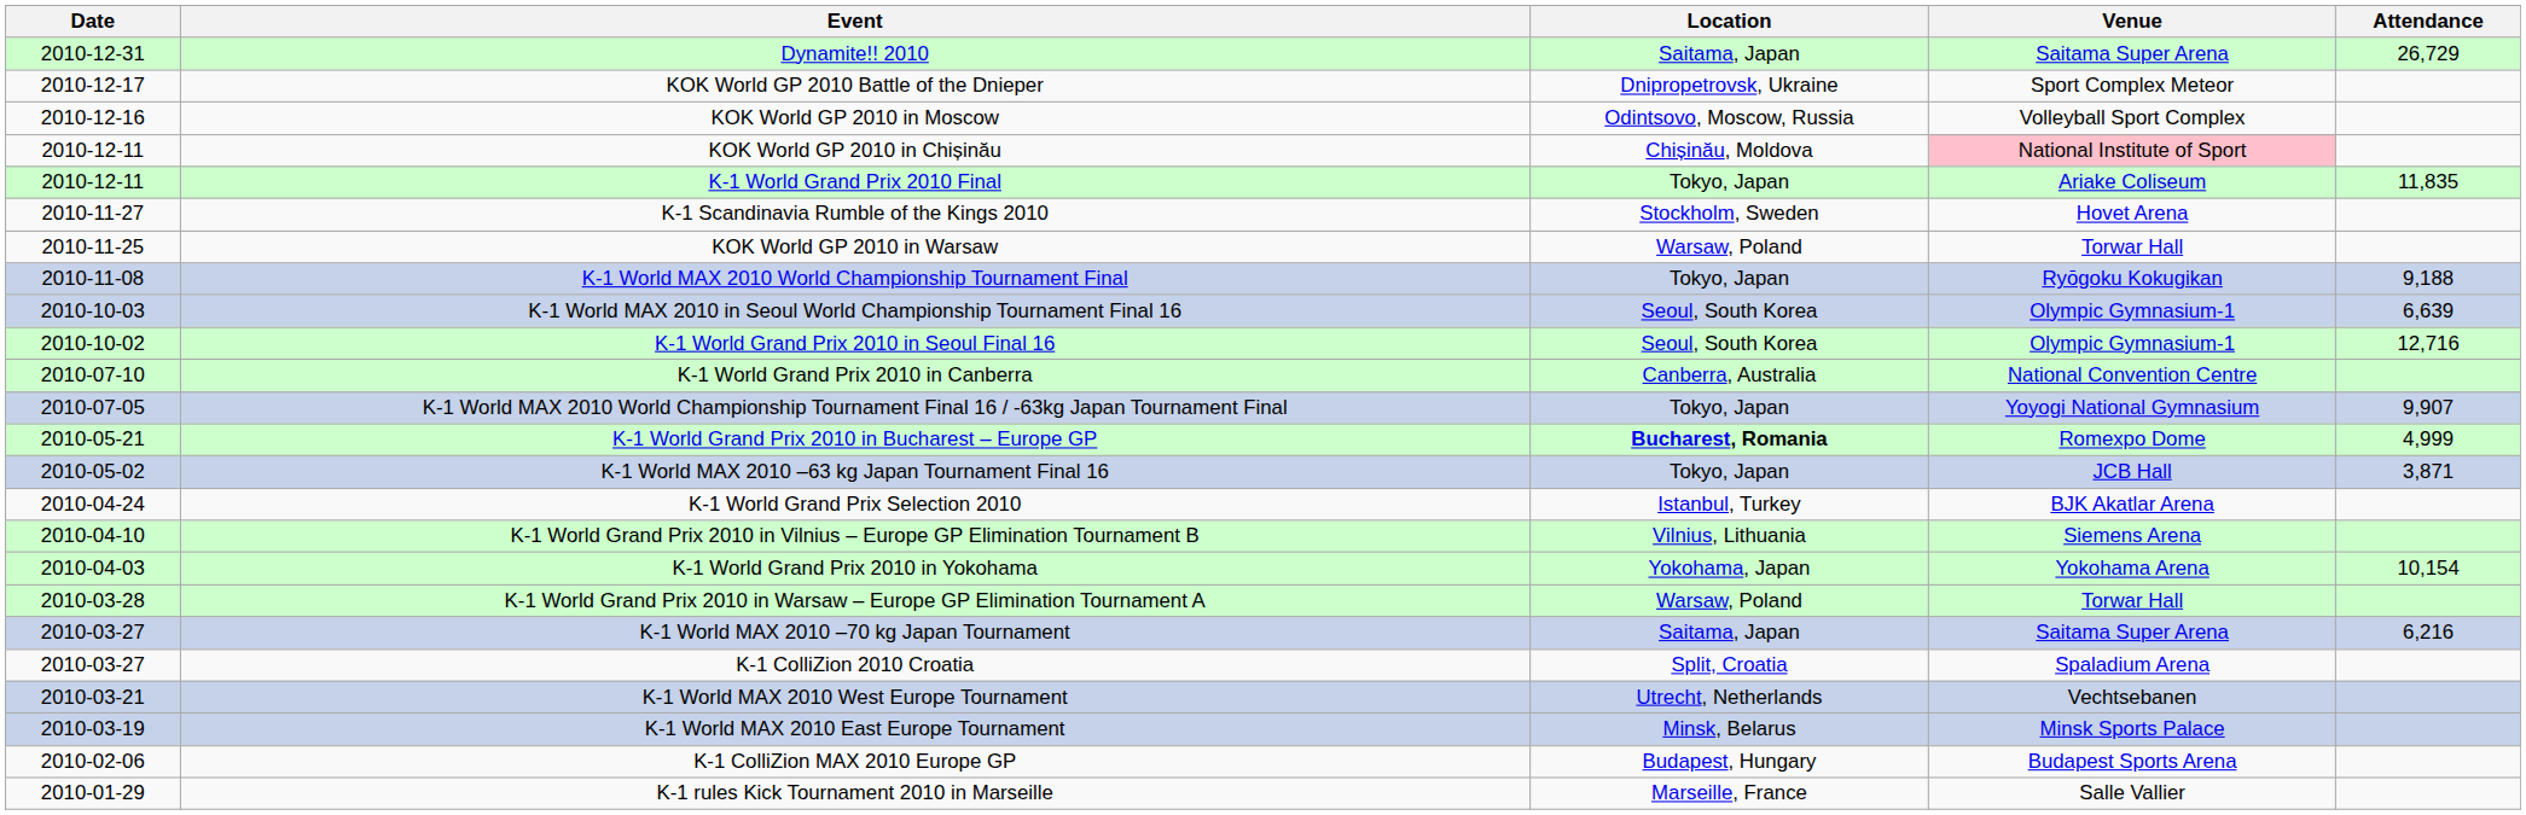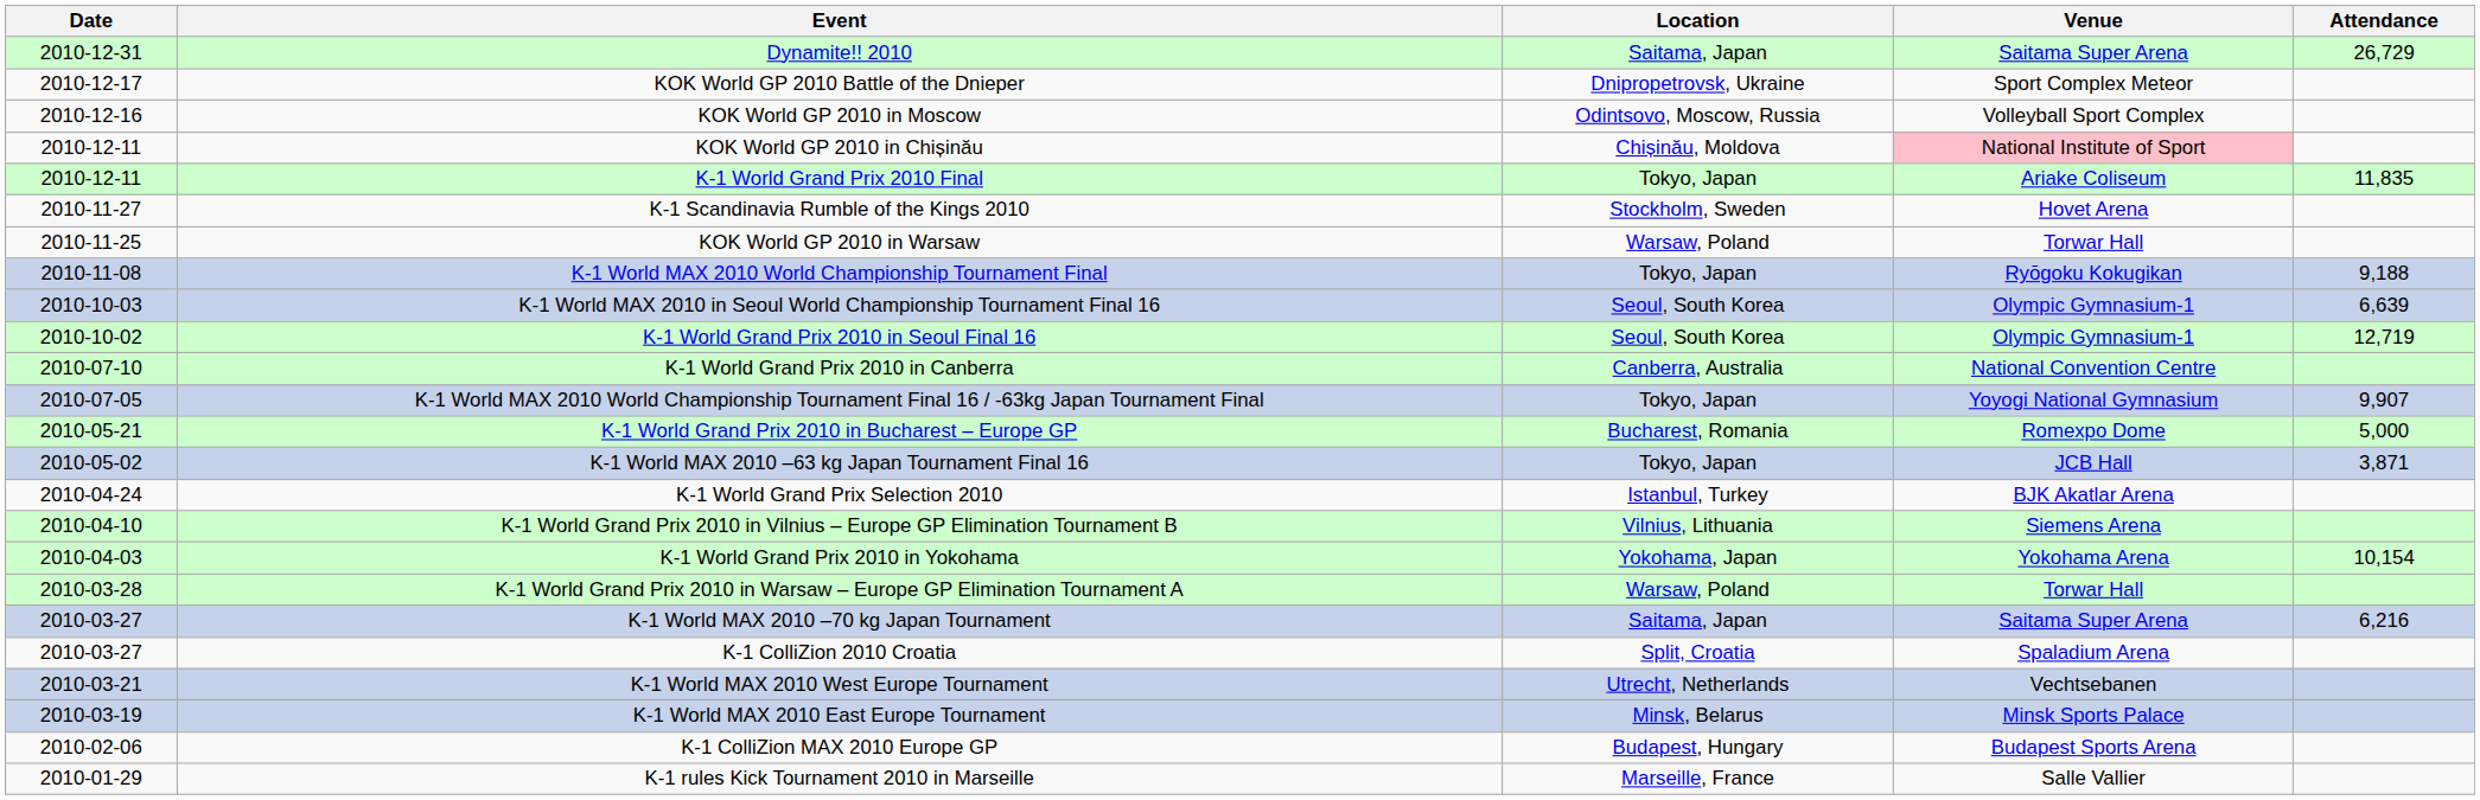 <table class="wikitable" style="width:100%; text-align:center">
 <tr>
 <th>Date</th>
 <th>Event</th>
 <th>Location</th>
 <th>Venue</th>
 <th>Attendance</th>
 </tr>
 <tr style="background:#CCFFCC">
 <td>2010-12-31</td>
 <td><a href='#'>Dynamite!! 2010</a></td>
 <td> <a href='#'>Saitama</a>, Japan</td>
 <td><a href='#'>Saitama Super Arena</a></td>
 <td>26,729</td>
 </tr>
 <tr>
 <td>2010-12-17</td>
 <td>KOK World GP 2010 Battle of the Dnieper</td>
 <td> <a href='#'>Dnipropetrovsk</a>, Ukraine</td>
 <td>Sport Complex Meteor</td>
 <td></td>
 </tr>
 <tr>
 <td>2010-12-16</td>
 <td>KOK World GP 2010 in Moscow</td>
 <td> <a href='#'>Odintsovo</a>, Moscow, Russia</td>
 <td>Volleyball Sport Complex</td>
 <td></td>
 </tr>
 <tr>
 <td>2010-12-11</td>
 <td>KOK World GP 2010 in Chișinău</td>
 <td> <a href='#'>Chișinău</a>, Moldova</td>
 <td style="background: pink;">National Institute of Sport</td>
 <td></td>
 </tr>
 <tr style="background:#CCFFCC">
 <td>2010-12-11</td>
 <td><a href='#'>K-1 World Grand Prix 2010 Final</a></td>
 <td> Tokyo, Japan</td>
 <td><a href='#'>Ariake Coliseum</a></td>
 <td>11,835</td>
 </tr>
 <tr>
 <td>2010-11-27</td>
 <td>K-1 Scandinavia Rumble of the Kings 2010</td>
 <td> <a href='#'>Stockholm</a>, Sweden</td>
 <td><a href='#'>Hovet Arena</a></td>
 <td></td>
 </tr>
 <tr>
 <td>2010-11-25</td>
 <td>KOK World GP 2010 in Warsaw</td>
 <td> <a href='#'>Warsaw</a>, Poland</td>
 <td><a href='#'>Torwar Hall</a></td>
 <td></td>
 </tr>
 <tr style="background:#C5D2EA">
 <td>2010-11-08</td>
 <td><a href='#'>K-1 World MAX 2010 World Championship Tournament Final</a></td>
 <td> Tokyo, Japan</td>
 <td><a href='#'>Ryōgoku Kokugikan</a></td>
 <td>9,188</td>
 </tr>
 <tr style="background:#C5D2EA">
 <td>2010-10-03</td>
 <td>K-1 World MAX 2010 in Seoul World Championship Tournament Final 16</td>
 <td> <a href='#'>Seoul</a>, South Korea</td>
 <td><a href='#'>Olympic Gymnasium-1</a></td>
 <td>6,639</td>
 </tr>
 <tr style="background:#CCFFCC">
 <td>2010-10-02</td>
 <td><a href='#'>K-1 World Grand Prix 2010 in Seoul Final 16</a></td>
 <td> <a href='#'>Seoul</a>, South Korea</td>
 <td><a href='#'>Olympic Gymnasium-1</a></td>
-<td>12,716</td>
+<td>12,719</td>
 </tr>
 <tr style="background:#CCFFCC">
 <td>2010-07-10</td>
 <td>K-1 World Grand Prix 2010 in Canberra</td>
 <td> <a href='#'>Canberra</a>, Australia</td>
 <td><a href='#'>National Convention Centre</a></td>
 <td></td>
 </tr>
 <tr style="background:#C5D2EA">
 <td>2010-07-05</td>
 <td>K-1 World MAX 2010 World Championship Tournament Final 16 / -63kg Japan Tournament Final</td>
 <td> Tokyo, Japan</td>
 <td><a href='#'>Yoyogi National Gymnasium</a></td>
 <td>9,907</td>
 </tr>
 <tr style="background:#CCFFCC">
 <td>2010-05-21</td>
 <td><a href='#'>K-1 World Grand Prix 2010 in Bucharest – Europe GP</a></td>
-<td><strong> <a href='#'>Bucharest</a>, Romania</strong></td>
+<td> <a href='#'>Bucharest</a>, Romania</td>
 <td><a href='#'>Romexpo Dome</a></td>
-<td>4,999</td>
+<td>5,000</td>
 </tr>
 <tr style="background:#C5D2EA">
 <td>2010-05-02</td>
 <td>K-1 World MAX 2010 –63 kg Japan Tournament Final 16</td>
 <td> Tokyo, Japan</td>
 <td><a href='#'>JCB Hall</a></td>
 <td>3,871</td>
 </tr>
 <tr>
 <td>2010-04-24</td>
 <td>K-1 World Grand Prix Selection 2010</td>
 <td> <a href='#'>Istanbul</a>, Turkey</td>
 <td><a href='#'>BJK Akatlar Arena</a></td>
 <td></td>
 </tr>
 <tr style="background:#CCFFCC">
 <td>2010-04-10</td>
 <td>K-1 World Grand Prix 2010 in Vilnius – Europe GP Elimination Tournament B</td>
 <td> <a href='#'>Vilnius</a>, Lithuania</td>
 <td><a href='#'>Siemens Arena</a></td>
 <td></td>
 </tr>
 <tr style="background:#CCFFCC">
 <td>2010-04-03</td>
 <td>K-1 World Grand Prix 2010 in Yokohama</td>
 <td> <a href='#'>Yokohama</a>, Japan</td>
 <td><a href='#'>Yokohama Arena</a></td>
 <td>10,154</td>
 </tr>
 <tr style="background:#CCFFCC">
 <td>2010-03-28</td>
 <td>K-1 World Grand Prix 2010 in Warsaw – Europe GP Elimination Tournament A</td>
 <td> <a href='#'>Warsaw</a>, Poland</td>
 <td><a href='#'>Torwar Hall</a></td>
 <td></td>
 </tr>
 <tr style="background:#C5D2EA">
 <td>2010-03-27</td>
 <td>K-1 World MAX 2010 –70 kg Japan Tournament</td>
 <td> <a href='#'>Saitama</a>, Japan</td>
 <td><a href='#'>Saitama Super Arena</a></td>
 <td>6,216</td>
 </tr>
 <tr>
 <td>2010-03-27</td>
 <td>K-1 ColliZion 2010 Croatia</td>
 <td> <a href='#'>Split, Croatia</a></td>
 <td><a href='#'>Spaladium Arena</a></td>
 <td></td>
 </tr>
 <tr style="background:#C5D2EA">
 <td>2010-03-21</td>
 <td>K-1 World MAX 2010 West Europe Tournament</td>
 <td> <a href='#'>Utrecht</a>, Netherlands</td>
 <td>Vechtsebanen</td>
 <td></td>
 </tr>
 <tr style="background:#C5D2EA">
 <td>2010-03-19</td>
 <td>K-1 World MAX 2010 East Europe Tournament</td>
 <td> <a href='#'>Minsk</a>, Belarus</td>
 <td><a href='#'>Minsk Sports Palace</a></td>
 <td></td>
 </tr>
 <tr>
 <td>2010-02-06</td>
 <td>K-1 ColliZion MAX 2010 Europe GP</td>
 <td> <a href='#'>Budapest</a>, Hungary</td>
 <td><a href='#'>Budapest Sports Arena</a></td>
 <td></td>
 </tr>
 <tr>
 <td>2010-01-29</td>
 <td>K-1 rules Kick Tournament 2010 in Marseille</td>
 <td> <a href='#'>Marseille</a>, France</td>
 <td>Salle Vallier</td>
 <td></td>
 </tr>
 </table>
